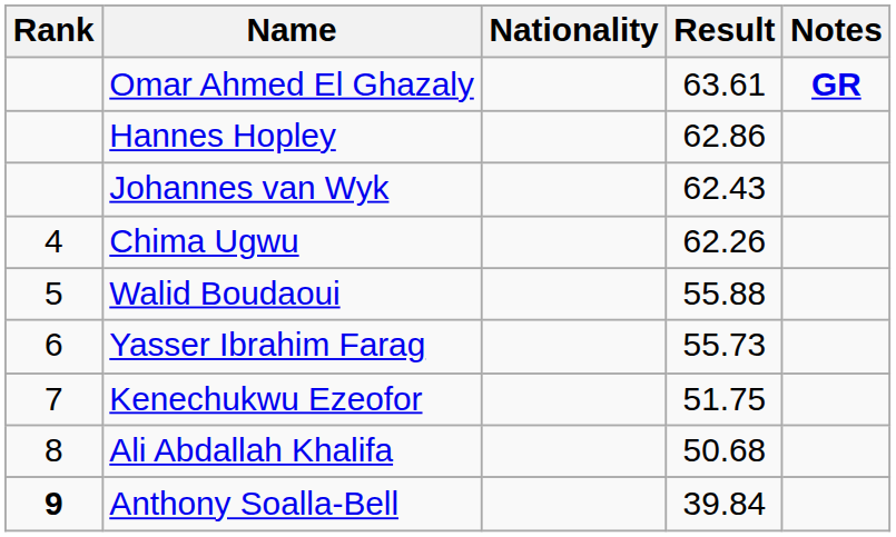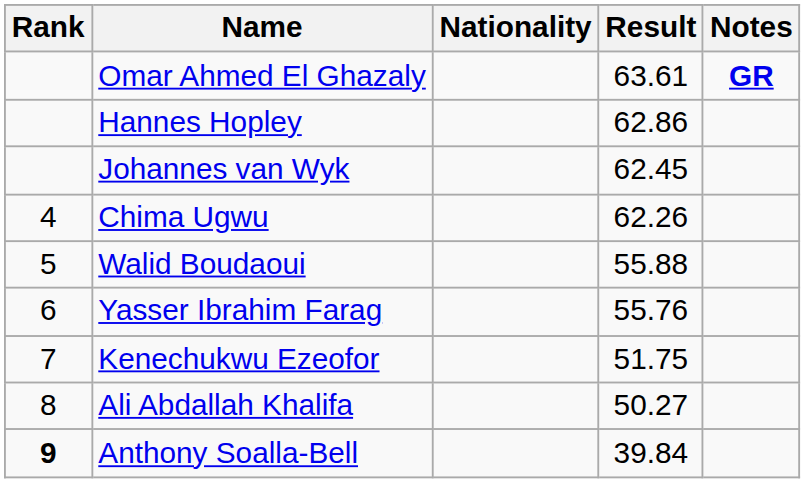 <table class="wikitable sortable" style="text-align:center">
 <tr>
 <th>Rank</th>
 <th>Name</th>
 <th>Nationality</th>
 <th>Result</th>
 <th>Notes</th>
 </tr>
 <tr>
 <td></td>
 <td align=left><a href='#'>Omar Ahmed El Ghazaly</a></td>
 <td align=left></td>
 <td>63.61</td>
 <td><strong><a href='#'>GR</a></strong></td>
 </tr>
 <tr>
 <td></td>
 <td align=left><a href='#'>Hannes Hopley</a></td>
 <td align=left></td>
 <td>62.86</td>
 <td></td>
 </tr>
 <tr>
 <td></td>
 <td align=left><a href='#'>Johannes van Wyk</a></td>
 <td align=left></td>
-<td>62.43</td>
+<td>62.45</td>
 <td></td>
 </tr>
 <tr>
 <td>4</td>
 <td align=left><a href='#'>Chima Ugwu</a></td>
 <td align=left></td>
 <td>62.26</td>
 <td></td>
 </tr>
 <tr>
 <td>5</td>
 <td align=left><a href='#'>Walid Boudaoui</a></td>
 <td align=left></td>
 <td>55.88</td>
 <td></td>
 </tr>
 <tr>
 <td>6</td>
 <td align=left><a href='#'>Yasser Ibrahim Farag</a></td>
 <td align=left></td>
-<td>55.73</td>
+<td>55.76</td>
 <td></td>
 </tr>
 <tr>
 <td>7</td>
 <td align=left><a href='#'>Kenechukwu Ezeofor</a></td>
 <td align=left></td>
 <td>51.75</td>
 <td></td>
 </tr>
 <tr>
 <td>8</td>
 <td align=left><a href='#'>Ali Abdallah Khalifa</a></td>
 <td align=left></td>
-<td>50.68</td>
+<td>50.27</td>
 <td></td>
 </tr>
 <tr>
 <td><strong>9</strong></td>
 <td align=left><a href='#'>Anthony Soalla-Bell</a></td>
 <td></td>
 <td>39.84</td>
 <td></td>
 </tr>
 </table>
